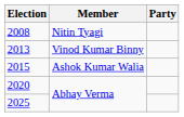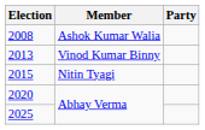 <table class="wikitable sortable">
 <tr>
 <th>Election</th>
 <th>Member</th>
 <th colspan=2>Party</th>
 </tr>
 <tr>
 <td><a href='#'>2008</a></td>
-<td><a href='#'>Nitin Tyagi</a></td>
+<td><a href='#'>Ashok Kumar Walia</a></td>
 <td></td>
 </tr>
 <tr>
 <td><a href='#'>2013</a></td>
 <td><a href='#'>Vinod Kumar Binny</a></td>
 <td></td>
 </tr>
 <tr>
 <td><a href='#'>2015</a></td>
-<td><a href='#'>Ashok Kumar Walia</a></td>
+<td><a href='#'>Nitin Tyagi</a></td>
 </tr>
 <tr>
 <td><a href='#'>2020</a></td>
 <td rowspan="2"><a href='#'>Abhay Verma</a></td>
 <td></td>
 </tr>
 <tr>
 <td><a href='#'>2025</a></td>
 </tr>
 </table>
